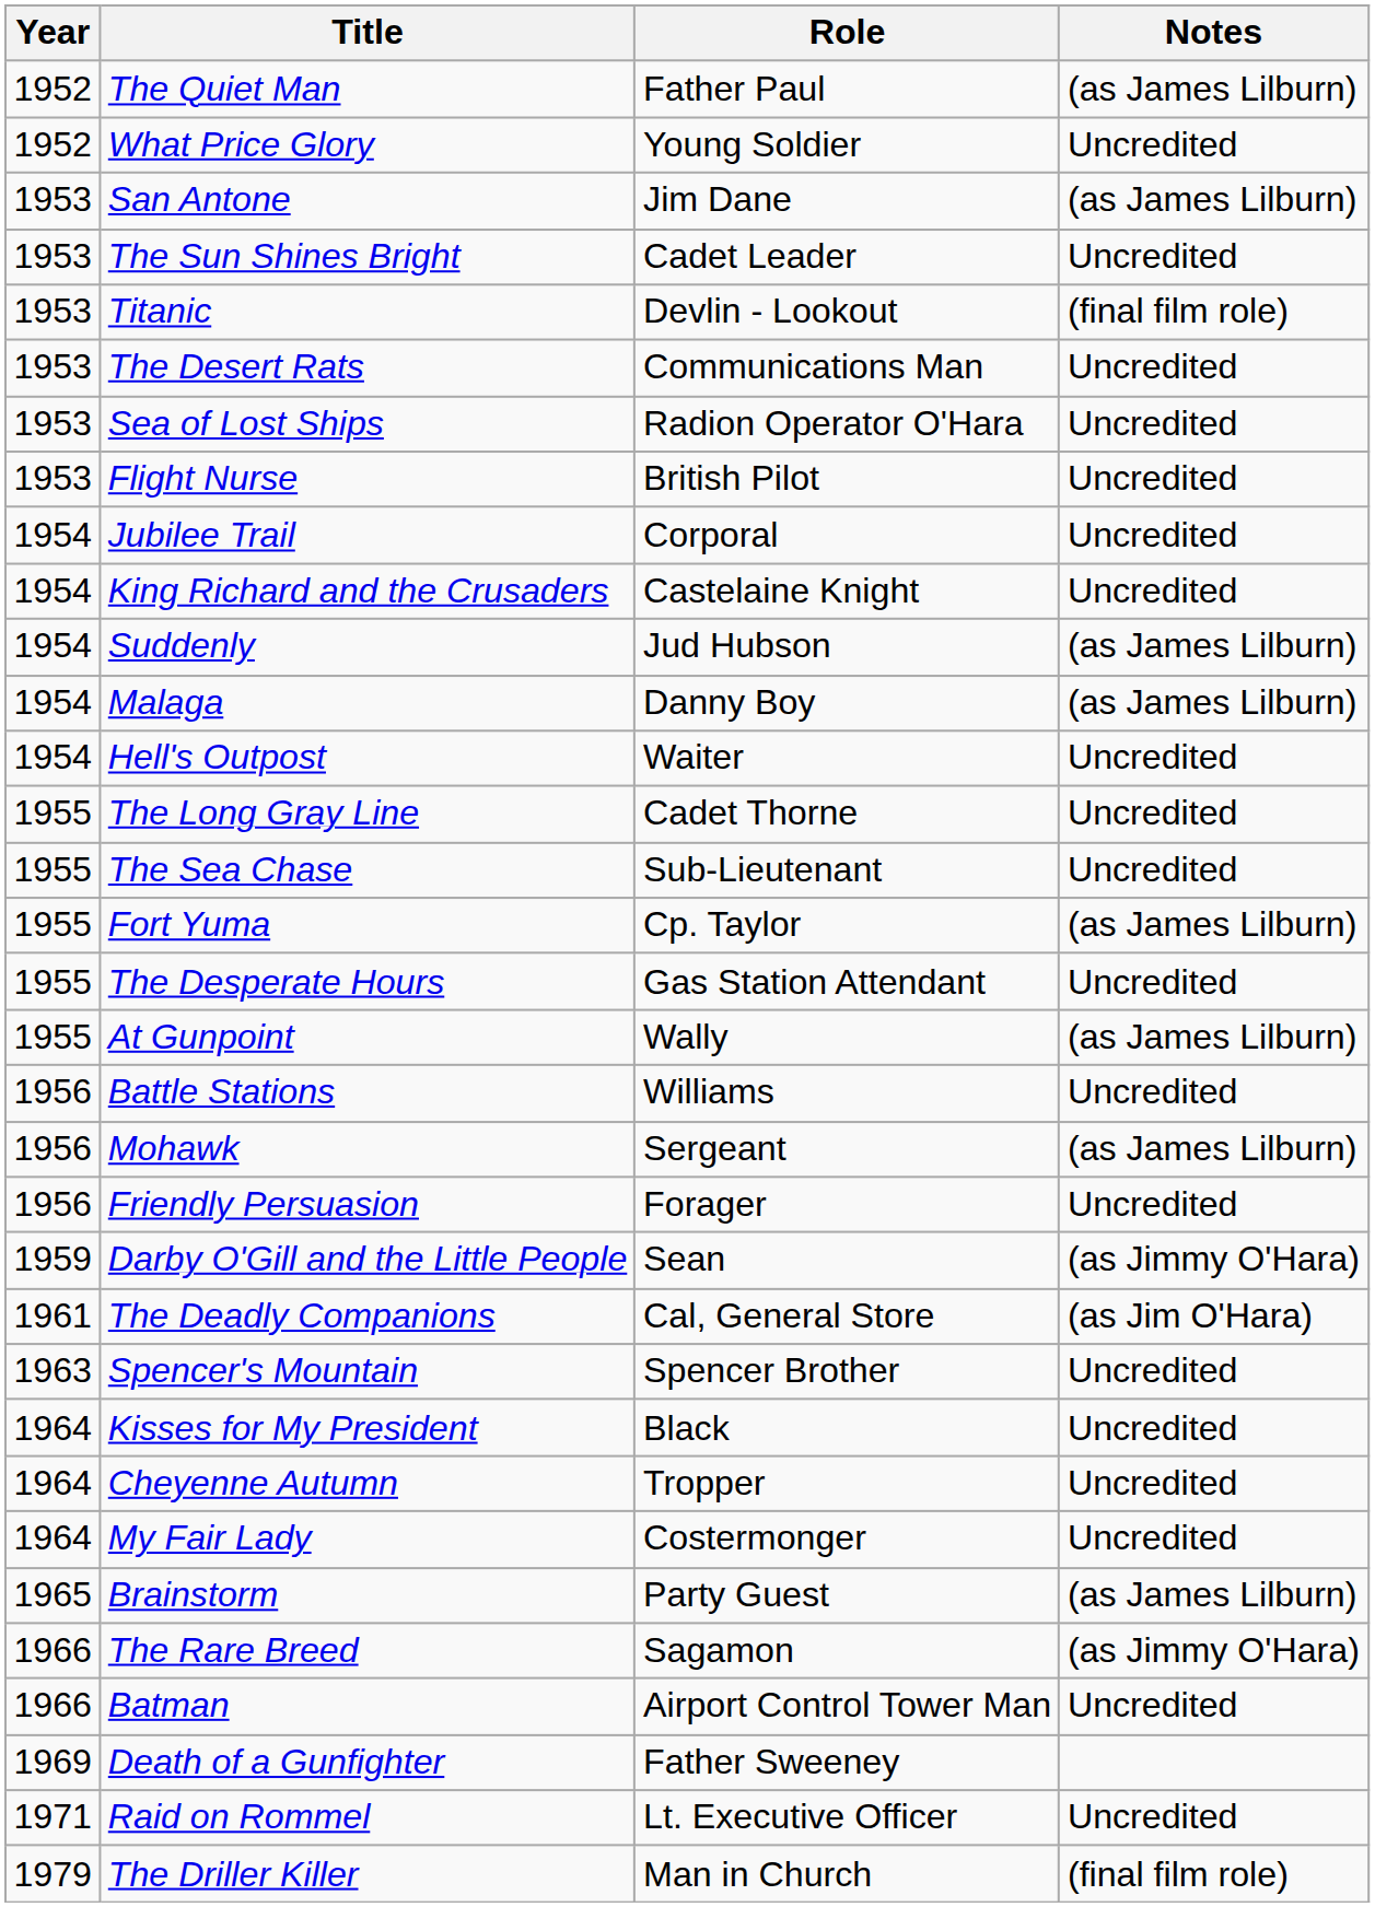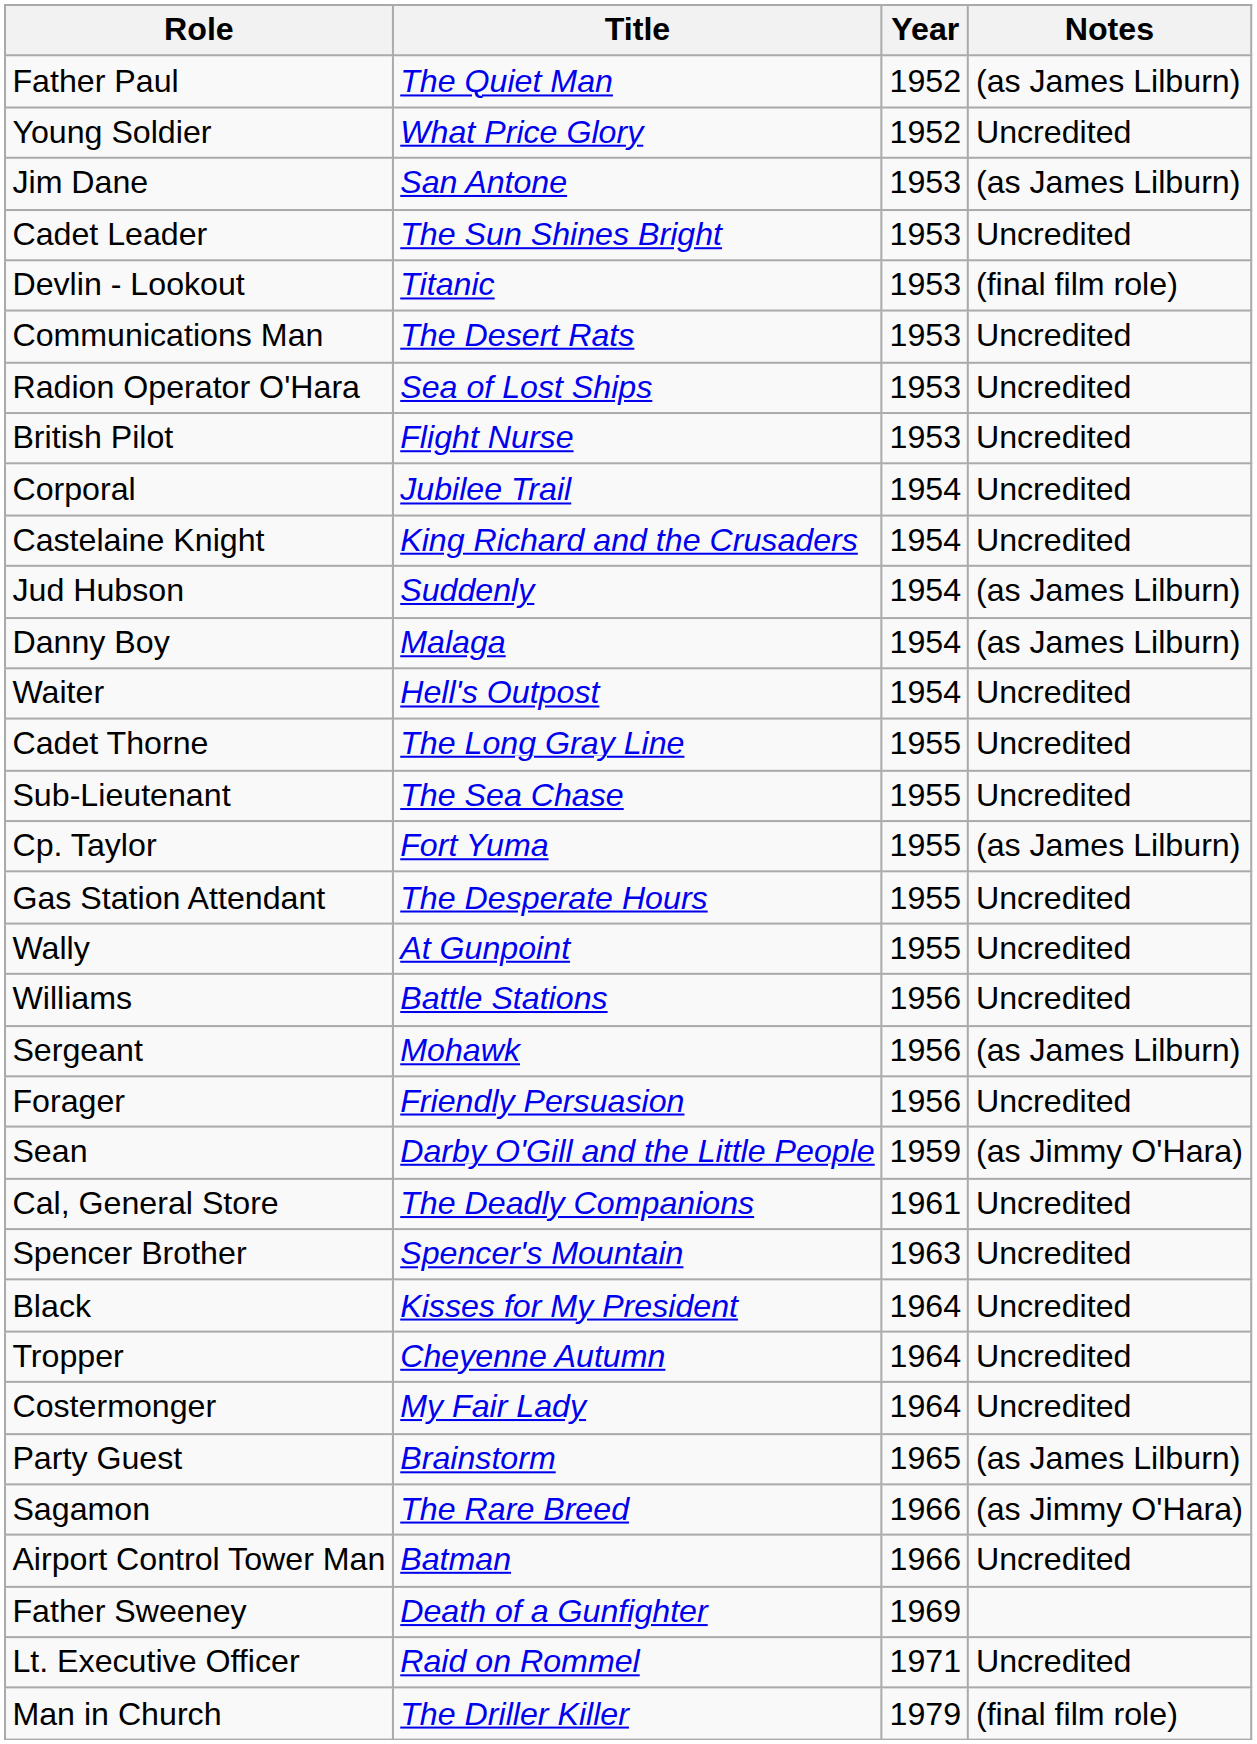 <table class="wikitable sortable">
 <tr>
+<th>Role</th>
+<th>Title</th>
 <th>Year</th>
-<th>Title</th>
-<th>Role</th>
 <th class="unsortable">Notes</th>
 </tr>
 <tr>
+<td>Father Paul</td>
+<td><em><a href='#'>The Quiet Man</a></em></td>
 <td>1952</td>
-<td><em><a href='#'>The Quiet Man</a></em></td>
-<td>Father Paul</td>
 <td>(as James Lilburn)</td>
 </tr>
 <tr>
+<td>Young Soldier</td>
+<td><em><a href='#'>What Price Glory</a></em></td>
 <td>1952</td>
-<td><em><a href='#'>What Price Glory</a></em></td>
-<td>Young Soldier</td>
 <td>Uncredited</td>
 </tr>
 <tr>
+<td>Jim Dane</td>
+<td><em><a href='#'>San Antone</a></em></td>
 <td>1953</td>
-<td><em><a href='#'>San Antone</a></em></td>
-<td>Jim Dane</td>
 <td>(as James Lilburn)</td>
 </tr>
 <tr>
+<td>Cadet Leader</td>
+<td><em><a href='#'>The Sun Shines Bright</a></em></td>
 <td>1953</td>
-<td><em><a href='#'>The Sun Shines Bright</a></em></td>
-<td>Cadet Leader</td>
 <td>Uncredited</td>
 </tr>
 <tr>
+<td>Devlin - Lookout</td>
+<td><em><a href='#'>Titanic</a></em></td>
 <td>1953</td>
-<td><em><a href='#'>Titanic</a></em></td>
-<td>Devlin - Lookout</td>
 <td>(final film role)</td>
 </tr>
 <tr>
+<td>Communications Man</td>
+<td><em><a href='#'>The Desert Rats</a></em></td>
 <td>1953</td>
-<td><em><a href='#'>The Desert Rats</a></em></td>
-<td>Communications Man</td>
 <td>Uncredited</td>
 </tr>
 <tr>
+<td>Radion Operator O'Hara</td>
+<td><em><a href='#'>Sea of Lost Ships</a></em></td>
 <td>1953</td>
-<td><em><a href='#'>Sea of Lost Ships</a></em></td>
-<td>Radion Operator O'Hara</td>
 <td>Uncredited</td>
 </tr>
 <tr>
+<td>British Pilot</td>
+<td><em><a href='#'>Flight Nurse</a></em></td>
 <td>1953</td>
-<td><em><a href='#'>Flight Nurse</a></em></td>
-<td>British Pilot</td>
 <td>Uncredited</td>
 </tr>
 <tr>
+<td>Corporal</td>
+<td><em><a href='#'>Jubilee Trail</a></em></td>
 <td>1954</td>
-<td><em><a href='#'>Jubilee Trail</a></em></td>
-<td>Corporal</td>
 <td>Uncredited</td>
 </tr>
 <tr>
+<td>Castelaine Knight</td>
+<td><em><a href='#'>King Richard and the Crusaders</a></em></td>
 <td>1954</td>
-<td><em><a href='#'>King Richard and the Crusaders</a></em></td>
-<td>Castelaine Knight</td>
 <td>Uncredited</td>
 </tr>
 <tr>
+<td>Jud Hubson</td>
+<td><em><a href='#'>Suddenly</a></em></td>
 <td>1954</td>
-<td><em><a href='#'>Suddenly</a></em></td>
-<td>Jud Hubson</td>
 <td>(as James Lilburn)</td>
 </tr>
 <tr>
+<td>Danny Boy</td>
+<td><em><a href='#'>Malaga</a></em></td>
 <td>1954</td>
-<td><em><a href='#'>Malaga</a></em></td>
-<td>Danny Boy</td>
 <td>(as James Lilburn)</td>
 </tr>
 <tr>
+<td>Waiter</td>
+<td><em><a href='#'>Hell's Outpost</a></em></td>
 <td>1954</td>
-<td><em><a href='#'>Hell's Outpost</a></em></td>
-<td>Waiter</td>
 <td>Uncredited</td>
 </tr>
 <tr>
+<td>Cadet Thorne</td>
+<td><em><a href='#'>The Long Gray Line</a></em></td>
 <td>1955</td>
-<td><em><a href='#'>The Long Gray Line</a></em></td>
-<td>Cadet Thorne</td>
 <td>Uncredited</td>
 </tr>
 <tr>
+<td>Sub-Lieutenant</td>
+<td><em><a href='#'>The Sea Chase</a></em></td>
 <td>1955</td>
-<td><em><a href='#'>The Sea Chase</a></em></td>
-<td>Sub-Lieutenant</td>
 <td>Uncredited</td>
 </tr>
 <tr>
+<td>Cp. Taylor</td>
+<td><em><a href='#'>Fort Yuma</a></em></td>
 <td>1955</td>
-<td><em><a href='#'>Fort Yuma</a></em></td>
-<td>Cp. Taylor</td>
 <td>(as James Lilburn)</td>
 </tr>
 <tr>
+<td>Gas Station Attendant</td>
+<td><em><a href='#'>The Desperate Hours</a></em></td>
 <td>1955</td>
-<td><em><a href='#'>The Desperate Hours</a></em></td>
-<td>Gas Station Attendant</td>
 <td>Uncredited</td>
 </tr>
 <tr>
+<td>Wally</td>
+<td><em><a href='#'>At Gunpoint</a></em></td>
 <td>1955</td>
-<td><em><a href='#'>At Gunpoint</a></em></td>
-<td>Wally</td>
+<td>Uncredited</td>
+</tr>
+<tr>
+<td>Williams</td>
+<td><em><a href='#'>Battle Stations</a></em></td>
+<td>1956</td>
+<td>Uncredited</td>
+</tr>
+<tr>
+<td>Sergeant</td>
+<td><em><a href='#'>Mohawk</a></em></td>
+<td>1956</td>
 <td>(as James Lilburn)</td>
 </tr>
 <tr>
+<td>Forager</td>
+<td><em><a href='#'>Friendly Persuasion</a></em></td>
 <td>1956</td>
-<td><em><a href='#'>Battle Stations</a></em></td>
-<td>Williams</td>
 <td>Uncredited</td>
 </tr>
 <tr>
-<td>1956</td>
-<td><em><a href='#'>Mohawk</a></em></td>
-<td>Sergeant</td>
+<td>Sean</td>
+<td><em><a href='#'>Darby O'Gill and the Little People</a></em></td>
+<td>1959</td>
+<td>(as Jimmy O'Hara)</td>
+</tr>
+<tr>
+<td>Cal, General Store</td>
+<td><em><a href='#'>The Deadly Companions</a></em></td>
+<td>1961</td>
+<td>Uncredited</td>
+</tr>
+<tr>
+<td>Spencer Brother</td>
+<td><em><a href='#'>Spencer's Mountain</a></em></td>
+<td>1963</td>
+<td>Uncredited</td>
+</tr>
+<tr>
+<td>Black</td>
+<td><em><a href='#'>Kisses for My President</a></em></td>
+<td>1964</td>
+<td>Uncredited</td>
+</tr>
+<tr>
+<td>Tropper</td>
+<td><em><a href='#'>Cheyenne Autumn</a></em></td>
+<td>1964</td>
+<td>Uncredited</td>
+</tr>
+<tr>
+<td>Costermonger</td>
+<td><em><a href='#'>My Fair Lady</a></em></td>
+<td>1964</td>
+<td>Uncredited</td>
+</tr>
+<tr>
+<td>Party Guest</td>
+<td><em><a href='#'>Brainstorm</a></em></td>
+<td>1965</td>
 <td>(as James Lilburn)</td>
 </tr>
 <tr>
-<td>1956</td>
-<td><em><a href='#'>Friendly Persuasion</a></em></td>
-<td>Forager</td>
+<td>Sagamon</td>
+<td><em><a href='#'>The Rare Breed</a></em></td>
+<td>1966</td>
+<td>(as Jimmy O'Hara)</td>
+</tr>
+<tr>
+<td>Airport Control Tower Man</td>
+<td><em><a href='#'>Batman</a></em></td>
+<td>1966</td>
 <td>Uncredited</td>
 </tr>
 <tr>
-<td>1959</td>
-<td><em><a href='#'>Darby O'Gill and the Little People</a></em></td>
-<td>Sean</td>
-<td>(as Jimmy O'Hara)</td>
+<td>Father Sweeney</td>
+<td><em><a href='#'>Death of a Gunfighter</a></em></td>
+<td>1969</td>
+<td></td>
 </tr>
 <tr>
-<td>1961</td>
-<td><em><a href='#'>The Deadly Companions</a></em></td>
-<td>Cal, General Store</td>
-<td>(as Jim O'Hara)</td>
-</tr>
-<tr>
-<td>1963</td>
-<td><em><a href='#'>Spencer's Mountain</a></em></td>
-<td>Spencer Brother</td>
+<td>Lt. Executive Officer</td>
+<td><em><a href='#'>Raid on Rommel</a></em></td>
+<td>1971</td>
 <td>Uncredited</td>
 </tr>
 <tr>
-<td>1964</td>
-<td><em><a href='#'>Kisses for My President</a></em></td>
-<td>Black</td>
-<td>Uncredited</td>
-</tr>
-<tr>
-<td>1964</td>
-<td><em><a href='#'>Cheyenne Autumn</a></em></td>
-<td>Tropper</td>
-<td>Uncredited</td>
-</tr>
-<tr>
-<td>1964</td>
-<td><em><a href='#'>My Fair Lady</a></em></td>
-<td>Costermonger</td>
-<td>Uncredited</td>
-</tr>
-<tr>
-<td>1965</td>
-<td><em><a href='#'>Brainstorm</a></em></td>
-<td>Party Guest</td>
-<td>(as James Lilburn)</td>
-</tr>
-<tr>
-<td>1966</td>
-<td><em><a href='#'>The Rare Breed</a></em></td>
-<td>Sagamon</td>
-<td>(as Jimmy O'Hara)</td>
-</tr>
-<tr>
-<td>1966</td>
-<td><em><a href='#'>Batman</a></em></td>
-<td>Airport Control Tower Man</td>
-<td>Uncredited</td>
-</tr>
-<tr>
-<td>1969</td>
-<td><em><a href='#'>Death of a Gunfighter</a></em></td>
-<td>Father Sweeney</td>
-<td></td>
-</tr>
-<tr>
-<td>1971</td>
-<td><em><a href='#'>Raid on Rommel</a></em></td>
-<td>Lt. Executive Officer</td>
-<td>Uncredited</td>
-</tr>
-<tr>
+<td>Man in Church</td>
+<td><em><a href='#'>The Driller Killer</a></em></td>
 <td>1979</td>
-<td><em><a href='#'>The Driller Killer</a></em></td>
-<td>Man in Church</td>
 <td>(final film role)</td>
 </tr>
 </table>
